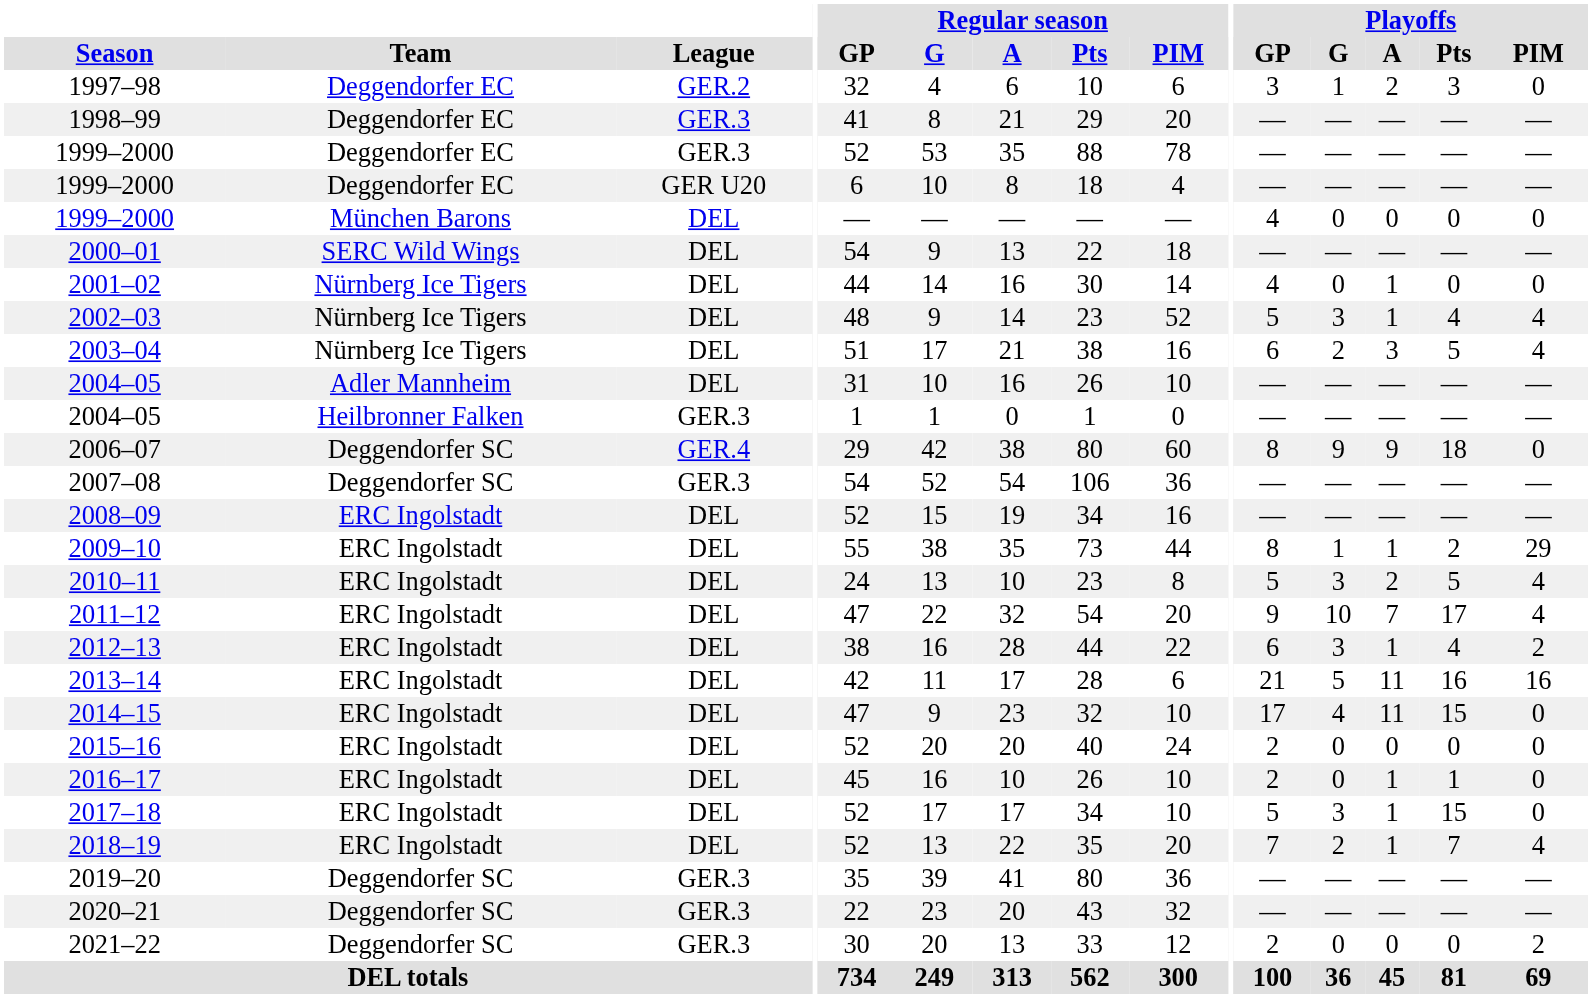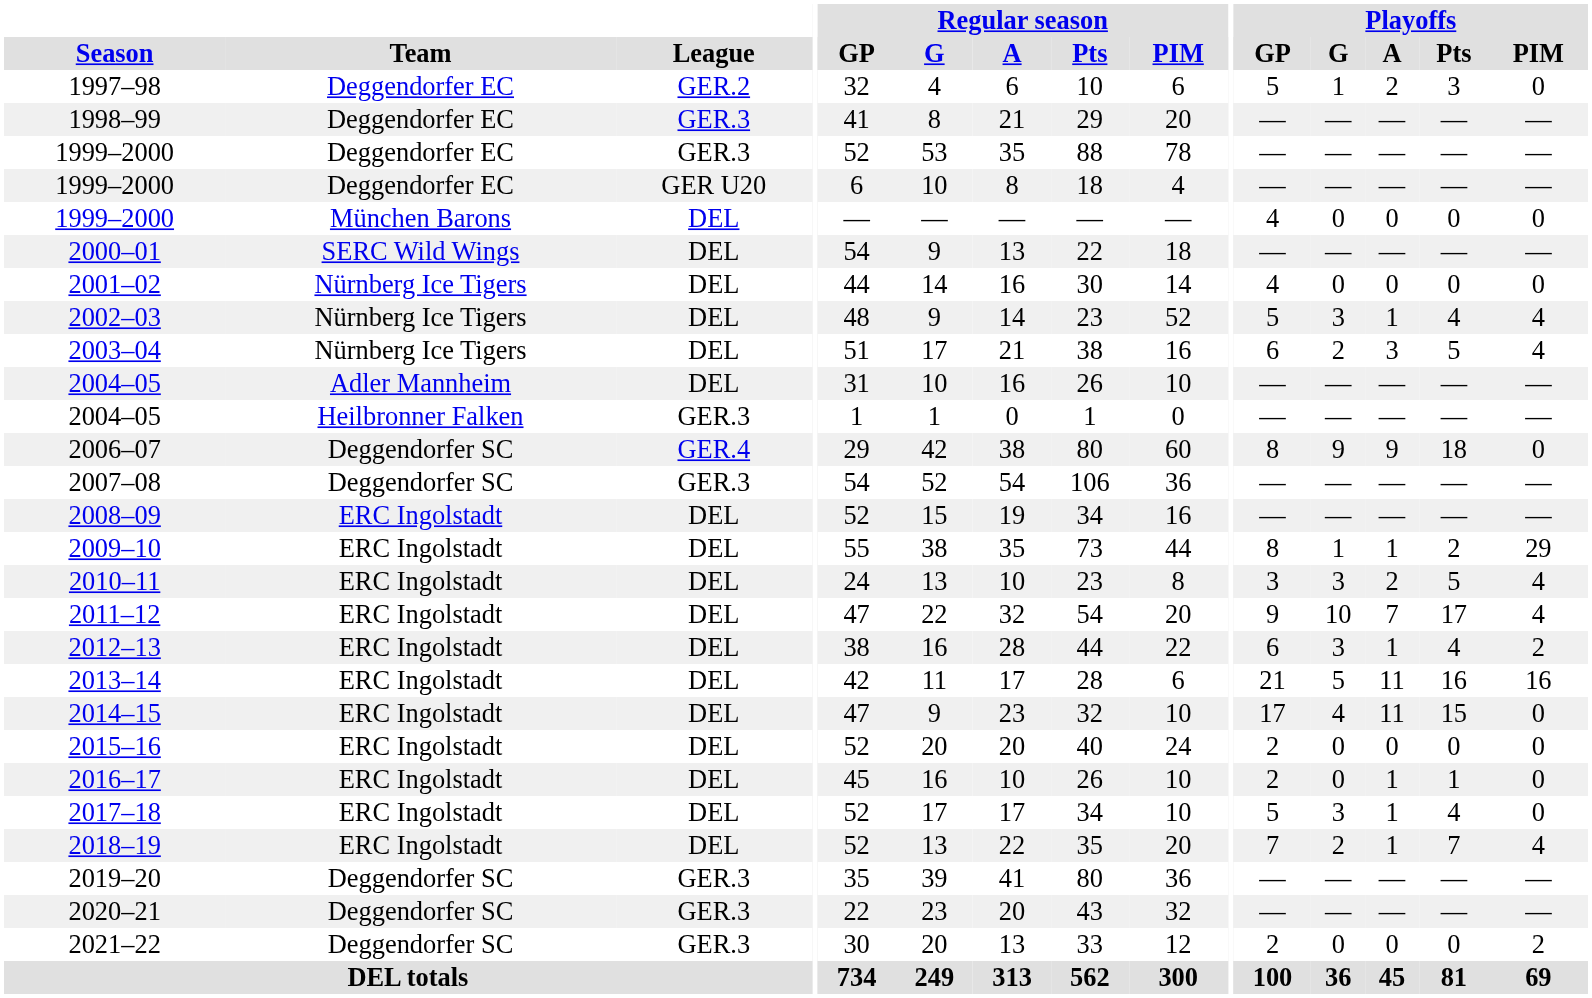 <table border="0" cellpadding="1" cellspacing="0" style="text-align:center; width:60em">
 <tr bgcolor="#e0e0e0">
 <th colspan="3" bgcolor="#ffffff"></th>
 <th rowspan="99" bgcolor="#ffffff"></th>
 <th colspan="5"><a href='#'>Regular season</a></th>
 <th rowspan="99" bgcolor="#ffffff"></th>
 <th colspan="5"><a href='#'>Playoffs</a></th>
 </tr>
 <tr bgcolor="#e0e0e0">
 <th><a href='#'>Season</a></th>
 <th>Team</th>
 <th>League</th>
 <th>GP</th>
 <th><a href='#'>G</a></th>
 <th><a href='#'>A</a></th>
 <th><a href='#'>Pts</a></th>
 <th><a href='#'>PIM</a></th>
 <th>GP</th>
 <th>G</th>
 <th>A</th>
 <th>Pts</th>
 <th>PIM</th>
 </tr>
 <tr>
 <td>1997–98</td>
 <td><a href='#'>Deggendorfer EC</a></td>
 <td><a href='#'>GER.2</a></td>
 <td>32</td>
 <td>4</td>
 <td>6</td>
 <td>10</td>
 <td>6</td>
-<td>3</td>
+<td>5</td>
 <td>1</td>
 <td>2</td>
 <td>3</td>
 <td>0</td>
 </tr>
 <tr bgcolor="#f0f0f0">
 <td>1998–99</td>
 <td>Deggendorfer EC</td>
 <td><a href='#'>GER.3</a></td>
 <td>41</td>
 <td>8</td>
 <td>21</td>
 <td>29</td>
 <td>20</td>
 <td>—</td>
 <td>—</td>
 <td>—</td>
 <td>—</td>
 <td>—</td>
 </tr>
 <tr>
 <td>1999–2000</td>
 <td>Deggendorfer EC</td>
 <td>GER.3</td>
 <td>52</td>
 <td>53</td>
 <td>35</td>
 <td>88</td>
 <td>78</td>
 <td>—</td>
 <td>—</td>
 <td>—</td>
 <td>—</td>
 <td>—</td>
 </tr>
 <tr bgcolor="#f0f0f0">
 <td>1999–2000</td>
 <td>Deggendorfer EC</td>
 <td>GER U20</td>
 <td>6</td>
 <td>10</td>
 <td>8</td>
 <td>18</td>
 <td>4</td>
 <td>—</td>
 <td>—</td>
 <td>—</td>
 <td>—</td>
 <td>—</td>
 </tr>
 <tr>
 <td><a href='#'>1999–2000</a></td>
 <td><a href='#'>München Barons</a></td>
 <td><a href='#'>DEL</a></td>
 <td>—</td>
 <td>—</td>
 <td>—</td>
 <td>—</td>
 <td>—</td>
 <td>4</td>
 <td>0</td>
 <td>0</td>
 <td>0</td>
 <td>0</td>
 </tr>
 <tr bgcolor="#f0f0f0">
 <td><a href='#'>2000–01</a></td>
 <td><a href='#'>SERC Wild Wings</a></td>
 <td>DEL</td>
 <td>54</td>
 <td>9</td>
 <td>13</td>
 <td>22</td>
 <td>18</td>
 <td>—</td>
 <td>—</td>
 <td>—</td>
 <td>—</td>
 <td>—</td>
 </tr>
 <tr>
 <td><a href='#'>2001–02</a></td>
 <td><a href='#'>Nürnberg Ice Tigers</a></td>
 <td>DEL</td>
 <td>44</td>
 <td>14</td>
 <td>16</td>
 <td>30</td>
 <td>14</td>
 <td>4</td>
 <td>0</td>
-<td>1</td>
+<td>0</td>
 <td>0</td>
 <td>0</td>
 </tr>
 <tr bgcolor="#f0f0f0">
 <td><a href='#'>2002–03</a></td>
 <td>Nürnberg Ice Tigers</td>
 <td>DEL</td>
 <td>48</td>
 <td>9</td>
 <td>14</td>
 <td>23</td>
 <td>52</td>
 <td>5</td>
 <td>3</td>
 <td>1</td>
 <td>4</td>
 <td>4</td>
 </tr>
 <tr>
 <td><a href='#'>2003–04</a></td>
 <td>Nürnberg Ice Tigers</td>
 <td>DEL</td>
 <td>51</td>
 <td>17</td>
 <td>21</td>
 <td>38</td>
 <td>16</td>
 <td>6</td>
 <td>2</td>
 <td>3</td>
 <td>5</td>
 <td>4</td>
 </tr>
 <tr bgcolor="#f0f0f0">
 <td><a href='#'>2004–05</a></td>
 <td><a href='#'>Adler Mannheim</a></td>
 <td>DEL</td>
 <td>31</td>
 <td>10</td>
 <td>16</td>
 <td>26</td>
 <td>10</td>
 <td>—</td>
 <td>—</td>
 <td>—</td>
 <td>—</td>
 <td>—</td>
 </tr>
 <tr>
 <td>2004–05</td>
 <td><a href='#'>Heilbronner Falken</a></td>
 <td>GER.3</td>
 <td>1</td>
 <td>1</td>
 <td>0</td>
 <td>1</td>
 <td>0</td>
 <td>—</td>
 <td>—</td>
 <td>—</td>
 <td>—</td>
 <td>—</td>
 </tr>
 <tr bgcolor="#f0f0f0">
 <td>2006–07</td>
 <td>Deggendorfer SC</td>
 <td><a href='#'>GER.4</a></td>
 <td>29</td>
 <td>42</td>
 <td>38</td>
 <td>80</td>
 <td>60</td>
 <td>8</td>
 <td>9</td>
 <td>9</td>
 <td>18</td>
 <td>0</td>
 </tr>
 <tr>
 <td>2007–08</td>
 <td>Deggendorfer SC</td>
 <td>GER.3</td>
 <td>54</td>
 <td>52</td>
 <td>54</td>
 <td>106</td>
 <td>36</td>
 <td>—</td>
 <td>—</td>
 <td>—</td>
 <td>—</td>
 <td>—</td>
 </tr>
 <tr bgcolor="#f0f0f0">
 <td><a href='#'>2008–09</a></td>
 <td><a href='#'>ERC Ingolstadt</a></td>
 <td>DEL</td>
 <td>52</td>
 <td>15</td>
 <td>19</td>
 <td>34</td>
 <td>16</td>
 <td>—</td>
 <td>—</td>
 <td>—</td>
 <td>—</td>
 <td>—</td>
 </tr>
 <tr>
 <td><a href='#'>2009–10</a></td>
 <td>ERC Ingolstadt</td>
 <td>DEL</td>
 <td>55</td>
 <td>38</td>
 <td>35</td>
 <td>73</td>
 <td>44</td>
 <td>8</td>
 <td>1</td>
 <td>1</td>
 <td>2</td>
 <td>29</td>
 </tr>
 <tr bgcolor="#f0f0f0">
 <td><a href='#'>2010–11</a></td>
 <td>ERC Ingolstadt</td>
 <td>DEL</td>
 <td>24</td>
 <td>13</td>
 <td>10</td>
 <td>23</td>
 <td>8</td>
-<td>5</td>
+<td>3</td>
 <td>3</td>
 <td>2</td>
 <td>5</td>
 <td>4</td>
 </tr>
 <tr>
 <td><a href='#'>2011–12</a></td>
 <td>ERC Ingolstadt</td>
 <td>DEL</td>
 <td>47</td>
 <td>22</td>
 <td>32</td>
 <td>54</td>
 <td>20</td>
 <td>9</td>
 <td>10</td>
 <td>7</td>
 <td>17</td>
 <td>4</td>
 </tr>
 <tr bgcolor="#f0f0f0">
 <td><a href='#'>2012–13</a></td>
 <td>ERC Ingolstadt</td>
 <td>DEL</td>
 <td>38</td>
 <td>16</td>
 <td>28</td>
 <td>44</td>
 <td>22</td>
 <td>6</td>
 <td>3</td>
 <td>1</td>
 <td>4</td>
 <td>2</td>
 </tr>
 <tr>
 <td><a href='#'>2013–14</a></td>
 <td>ERC Ingolstadt</td>
 <td>DEL</td>
 <td>42</td>
 <td>11</td>
 <td>17</td>
 <td>28</td>
 <td>6</td>
 <td>21</td>
 <td>5</td>
 <td>11</td>
 <td>16</td>
 <td>16</td>
 </tr>
 <tr bgcolor="#f0f0f0">
 <td><a href='#'>2014–15</a></td>
 <td>ERC Ingolstadt</td>
 <td>DEL</td>
 <td>47</td>
 <td>9</td>
 <td>23</td>
 <td>32</td>
 <td>10</td>
 <td>17</td>
 <td>4</td>
 <td>11</td>
 <td>15</td>
 <td>0</td>
 </tr>
 <tr>
 <td><a href='#'>2015–16</a></td>
 <td>ERC Ingolstadt</td>
 <td>DEL</td>
 <td>52</td>
 <td>20</td>
 <td>20</td>
 <td>40</td>
 <td>24</td>
 <td>2</td>
 <td>0</td>
 <td>0</td>
 <td>0</td>
 <td>0</td>
 </tr>
 <tr bgcolor="#f0f0f0">
 <td><a href='#'>2016–17</a></td>
 <td>ERC Ingolstadt</td>
 <td>DEL</td>
 <td>45</td>
 <td>16</td>
 <td>10</td>
 <td>26</td>
 <td>10</td>
 <td>2</td>
 <td>0</td>
 <td>1</td>
 <td>1</td>
 <td>0</td>
 </tr>
 <tr>
 <td><a href='#'>2017–18</a></td>
 <td>ERC Ingolstadt</td>
 <td>DEL</td>
 <td>52</td>
 <td>17</td>
 <td>17</td>
 <td>34</td>
 <td>10</td>
 <td>5</td>
 <td>3</td>
 <td>1</td>
-<td>15</td>
+<td>4</td>
 <td>0</td>
 </tr>
 <tr bgcolor="#f0f0f0">
 <td><a href='#'>2018–19</a></td>
 <td>ERC Ingolstadt</td>
 <td>DEL</td>
 <td>52</td>
 <td>13</td>
 <td>22</td>
 <td>35</td>
 <td>20</td>
 <td>7</td>
 <td>2</td>
 <td>1</td>
 <td>7</td>
 <td>4</td>
 </tr>
 <tr>
 <td>2019–20</td>
 <td>Deggendorfer SC</td>
 <td>GER.3</td>
 <td>35</td>
 <td>39</td>
 <td>41</td>
 <td>80</td>
 <td>36</td>
 <td>—</td>
 <td>—</td>
 <td>—</td>
 <td>—</td>
 <td>—</td>
 </tr>
 <tr bgcolor="#f0f0f0">
 <td>2020–21</td>
 <td>Deggendorfer SC</td>
 <td>GER.3</td>
 <td>22</td>
 <td>23</td>
 <td>20</td>
 <td>43</td>
 <td>32</td>
 <td>—</td>
 <td>—</td>
 <td>—</td>
 <td>—</td>
 <td>—</td>
 </tr>
 <tr>
 <td>2021–22</td>
 <td>Deggendorfer SC</td>
 <td>GER.3</td>
 <td>30</td>
 <td>20</td>
 <td>13</td>
 <td>33</td>
 <td>12</td>
 <td>2</td>
 <td>0</td>
 <td>0</td>
 <td>0</td>
 <td>2</td>
 </tr>
 <tr bgcolor="#e0e0e0">
 <th colspan="3">DEL totals</th>
 <th>734</th>
 <th>249</th>
 <th>313</th>
 <th>562</th>
 <th>300</th>
 <th>100</th>
 <th>36</th>
 <th>45</th>
 <th>81</th>
 <th>69</th>
 </tr>
 </table>
